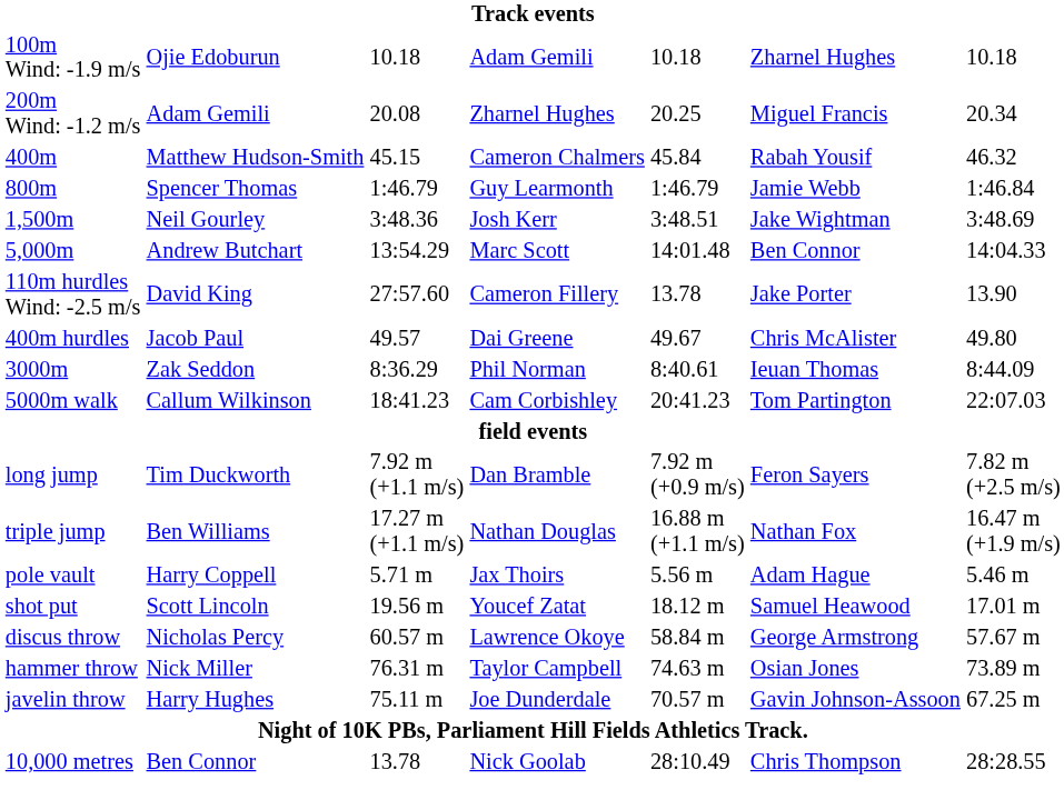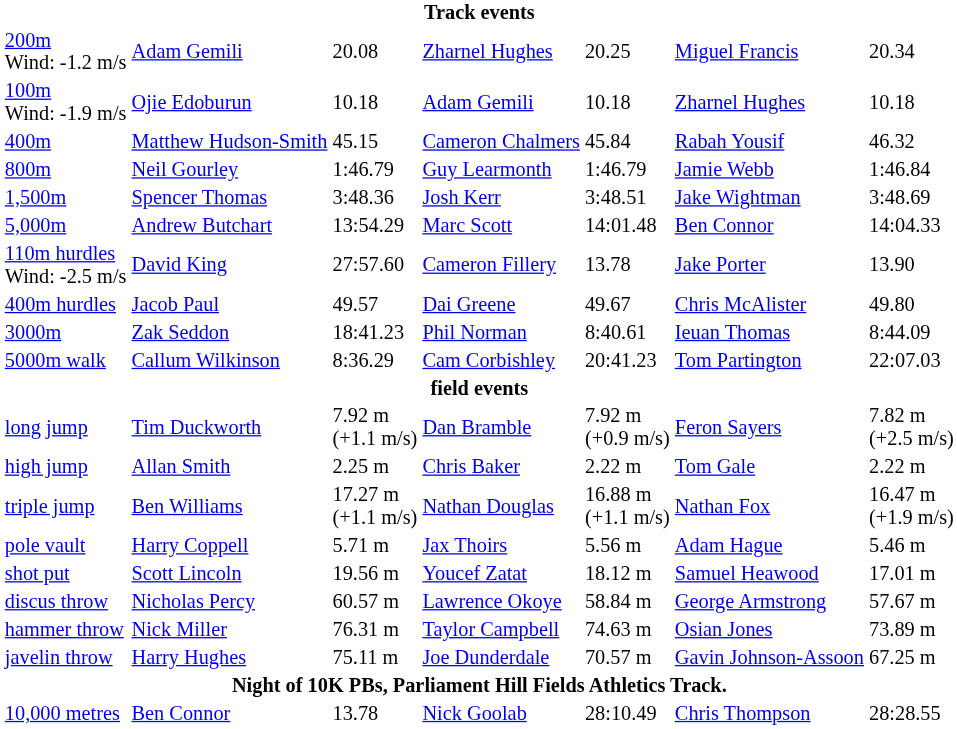 <table>
 <tr>
 <th Colspan=7>Track events</th>
+</tr>
+<tr>
+<td><a href='#'>200m</a><br>Wind: -1.2 m/s</td>
+<td><a href='#'>Adam Gemili</a></td>
+<td>20.08 </td>
+<td><a href='#'>Zharnel Hughes</a></td>
+<td>20.25</td>
+<td><a href='#'>Miguel Francis</a></td>
+<td>20.34</td>
 </tr>
 <tr>
 <td><a href='#'>100m</a><br>Wind: -1.9 m/s</td>
 <td><a href='#'>Ojie Edoburun</a></td>
 <td>10.18</td>
 <td><a href='#'>Adam Gemili</a></td>
 <td>10.18</td>
 <td><a href='#'>Zharnel Hughes</a></td>
 <td>10.18</td>
-</tr>
-<tr>
-<td><a href='#'>200m</a><br>Wind: -1.2 m/s</td>
-<td><a href='#'>Adam Gemili</a></td>
-<td>20.08 </td>
-<td><a href='#'>Zharnel Hughes</a></td>
-<td>20.25</td>
-<td><a href='#'>Miguel Francis</a></td>
-<td>20.34</td>
 </tr>
 <tr>
 <td><a href='#'>400m</a></td>
 <td><a href='#'>Matthew Hudson-Smith</a></td>
 <td>45.15</td>
 <td><a href='#'>Cameron Chalmers</a></td>
 <td>45.84</td>
 <td><a href='#'>Rabah Yousif</a></td>
 <td>46.32</td>
 </tr>
 <tr>
 <td><a href='#'>800m</a></td>
-<td><a href='#'>Spencer Thomas</a></td>
+<td> <a href='#'>Neil Gourley</a></td>
 <td>1:46.79</td>
 <td> <a href='#'>Guy Learmonth</a></td>
 <td>1:46.79</td>
 <td><a href='#'>Jamie Webb</a></td>
 <td>1:46.84</td>
 </tr>
 <tr>
 <td><a href='#'>1,500m</a></td>
-<td> <a href='#'>Neil Gourley</a></td>
+<td><a href='#'>Spencer Thomas</a></td>
 <td>3:48.36</td>
 <td> <a href='#'>Josh Kerr</a></td>
 <td>3:48.51</td>
 <td> <a href='#'>Jake Wightman</a></td>
 <td>3:48.69</td>
 </tr>
 <tr>
 <td><a href='#'>5,000m</a></td>
 <td> <a href='#'>Andrew Butchart</a></td>
 <td>13:54.29</td>
 <td><a href='#'>Marc Scott</a></td>
 <td>14:01.48</td>
 <td><a href='#'>Ben Connor</a></td>
 <td>14:04.33</td>
 </tr>
 <tr>
 <td><a href='#'>110m hurdles</a><br>Wind: -2.5 m/s</td>
 <td><a href='#'>David King</a></td>
 <td>27:57.60</td>
 <td><a href='#'>Cameron Fillery</a></td>
 <td>13.78</td>
 <td><a href='#'>Jake Porter</a></td>
 <td>13.90</td>
 </tr>
 <tr>
 <td><a href='#'>400m hurdles</a></td>
 <td><a href='#'>Jacob Paul</a></td>
 <td>49.57</td>
 <td><a href='#'>Dai Greene</a></td>
 <td>49.67</td>
 <td><a href='#'>Chris McAlister</a></td>
 <td>49.80</td>
 </tr>
 <tr>
 <td><a href='#'>3000m </a></td>
 <td><a href='#'>Zak Seddon</a></td>
-<td>8:36.29</td>
+<td>18:41.23</td>
 <td><a href='#'>Phil Norman</a></td>
 <td>8:40.61</td>
 <td><a href='#'>Ieuan Thomas</a></td>
 <td>8:44.09</td>
 </tr>
 <tr>
 <td><a href='#'>5000m walk</a></td>
 <td><a href='#'>Callum Wilkinson</a></td>
-<td>18:41.23</td>
+<td>8:36.29</td>
 <td><a href='#'>Cam Corbishley</a></td>
 <td>20:41.23</td>
 <td><a href='#'>Tom Partington</a></td>
 <td>22:07.03</td>
 </tr>
 <tr>
 <th Colspan=7>field events</th>
 </tr>
 <tr>
 <td><a href='#'>long jump</a></td>
 <td><a href='#'>Tim Duckworth</a></td>
 <td>7.92 m<br>(+1.1 m/s)</td>
 <td><a href='#'>Dan Bramble</a></td>
 <td>7.92 m<br>(+0.9 m/s)</td>
 <td><a href='#'>Feron Sayers</a></td>
 <td>7.82 m<br>(+2.5 m/s)</td>
+</tr>
+<tr>
+<td><a href='#'>high jump</a></td>
+<td> <a href='#'>Allan Smith</a></td>
+<td>2.25 m</td>
+<td><a href='#'>Chris Baker</a></td>
+<td>2.22 m</td>
+<td><a href='#'>Tom Gale</a></td>
+<td>2.22 m</td>
 </tr>
 <tr>
 <td><a href='#'>triple jump</a></td>
 <td><a href='#'>Ben Williams</a></td>
 <td>17.27 m <br>(+1.1 m/s)</td>
 <td><a href='#'>Nathan Douglas</a></td>
 <td>16.88 m<br>(+1.1 m/s)</td>
 <td><a href='#'>Nathan Fox</a></td>
 <td>16.47 m<br>(+1.9 m/s)</td>
 </tr>
 <tr>
 <td><a href='#'>pole vault</a></td>
 <td><a href='#'>Harry Coppell</a></td>
 <td>5.71 m </td>
 <td> <a href='#'>Jax Thoirs</a></td>
 <td>5.56 m</td>
 <td><a href='#'>Adam Hague</a></td>
 <td>5.46 m</td>
 </tr>
 <tr>
 <td><a href='#'>shot put</a></td>
 <td><a href='#'>Scott Lincoln</a></td>
 <td>19.56 m</td>
 <td><a href='#'>Youcef Zatat</a></td>
 <td>18.12 m</td>
 <td><a href='#'>Samuel Heawood</a></td>
 <td>17.01 m </td>
 </tr>
 <tr>
 <td><a href='#'>discus throw</a></td>
 <td> <a href='#'>Nicholas Percy</a></td>
 <td>60.57 m</td>
 <td><a href='#'>Lawrence Okoye</a></td>
 <td>58.84 m</td>
 <td><a href='#'>George Armstrong</a></td>
 <td>57.67 m</td>
 </tr>
 <tr>
 <td><a href='#'>hammer throw</a></td>
 <td><a href='#'>Nick Miller</a></td>
 <td>76.31 m</td>
 <td><a href='#'>Taylor Campbell</a></td>
 <td>74.63 m </td>
 <td><a href='#'>Osian Jones</a></td>
 <td>73.89 m </td>
 </tr>
 <tr>
 <td><a href='#'>javelin throw</a></td>
 <td><a href='#'>Harry Hughes</a></td>
 <td>75.11 m</td>
 <td><a href='#'>Joe Dunderdale</a></td>
 <td>70.57 m</td>
 <td><a href='#'>Gavin Johnson-Assoon</a></td>
 <td>67.25 m</td>
 </tr>
 <tr>
 <th Colspan=7>Night of 10K PBs, Parliament Hill Fields Athletics Track.</th>
 </tr>
 <tr>
 <td><a href='#'>10,000 metres</a></td>
 <td><a href='#'>Ben Connor</a></td>
 <td>13.78</td>
 <td><a href='#'>Nick Goolab</a></td>
 <td>28:10.49</td>
 <td><a href='#'>Chris Thompson</a></td>
 <td>28:28.55</td>
 </tr>
 </table>
